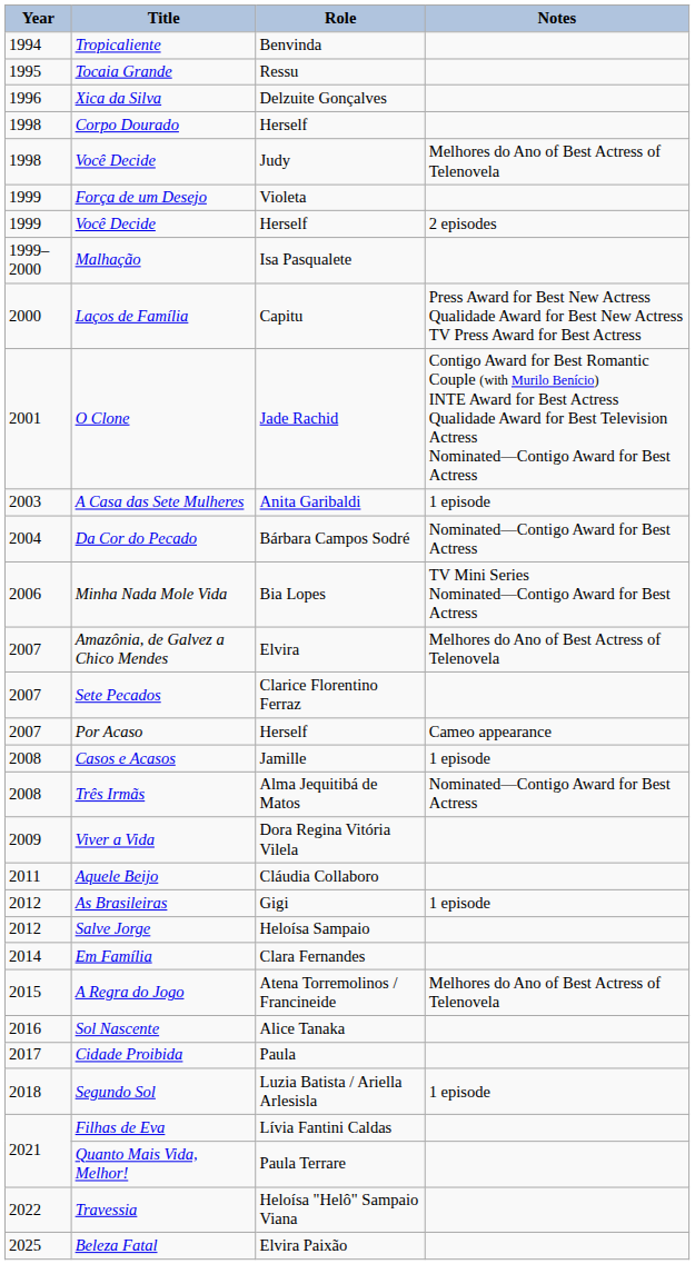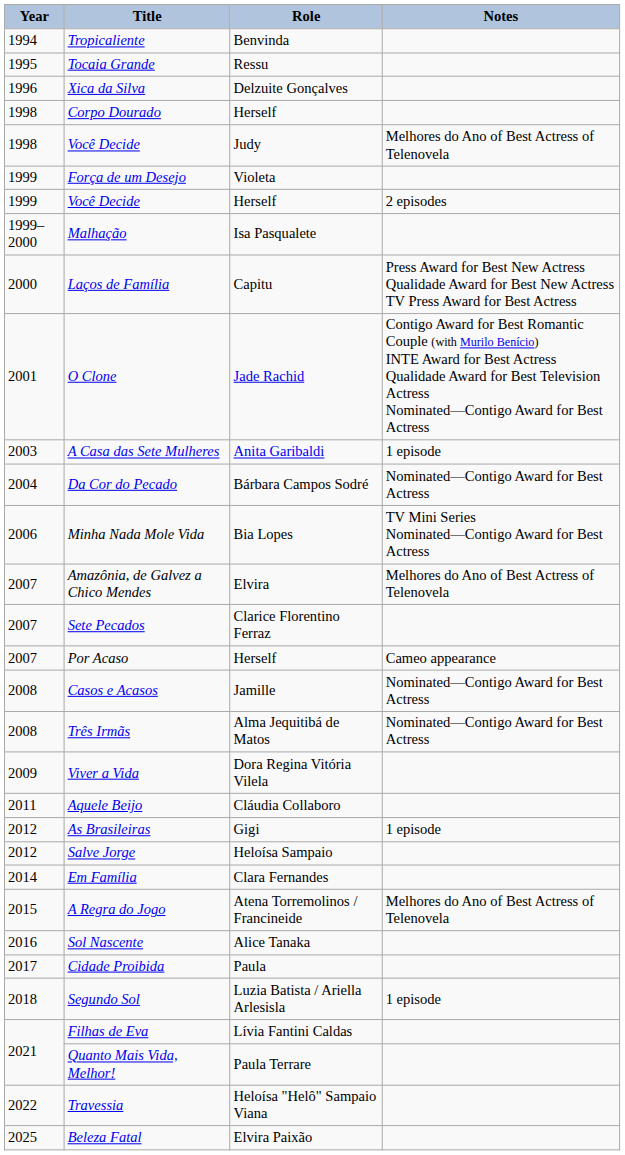 <table class="wikitable" style="font-size:90%;">
 <tr>
 <th style="background:#B0C4DE;">Year</th>
 <th style="background:#B0C4DE;">Title</th>
 <th style="background:#B0C4DE;">Role</th>
 <th style="background:#B0C4DE;">Notes</th>
 </tr>
 <tr>
 <td>1994</td>
 <td><em><a href='#'>Tropicaliente</a></em></td>
 <td>Benvinda</td>
 <td></td>
 </tr>
 <tr>
 <td>1995</td>
 <td><em><a href='#'>Tocaia Grande</a></em></td>
 <td>Ressu</td>
 <td></td>
 </tr>
 <tr>
 <td>1996</td>
 <td><em><a href='#'>Xica da Silva</a></em></td>
 <td>Delzuite Gonçalves</td>
 <td></td>
 </tr>
 <tr>
 <td>1998</td>
 <td><em><a href='#'>Corpo Dourado</a></em></td>
 <td>Herself</td>
 <td></td>
 </tr>
 <tr>
 <td>1998</td>
 <td><em><a href='#'>Você Decide</a></em></td>
 <td>Judy</td>
 <td>Melhores do Ano of Best Actress of Telenovela</td>
 </tr>
 <tr>
 <td>1999</td>
 <td><em><a href='#'>Força de um Desejo</a></em></td>
 <td>Violeta</td>
 <td></td>
 </tr>
 <tr>
 <td>1999</td>
 <td><em><a href='#'>Você Decide</a></em></td>
 <td>Herself</td>
 <td>2 episodes</td>
 </tr>
 <tr>
 <td>1999–2000</td>
 <td><em><a href='#'>Malhação</a></em></td>
 <td>Isa Pasqualete</td>
 <td></td>
 </tr>
 <tr>
 <td>2000</td>
 <td><em><a href='#'>Laços de Família</a></em></td>
 <td>Capitu</td>
 <td>Press Award for Best New Actress <br> Qualidade Award for Best New Actress <br> TV Press Award for Best Actress</td>
 </tr>
 <tr>
 <td>2001</td>
 <td><em><a href='#'>O Clone</a></em></td>
 <td><a href='#'>Jade Rachid</a></td>
 <td>Contigo Award for Best Romantic Couple <small>(with <a href='#'>Murilo Benício</a>)</small> <br> INTE Award for Best Actress <br> Qualidade Award for Best Television Actress <br>Nominated—Contigo Award for Best Actress</td>
 </tr>
 <tr>
 <td>2003</td>
 <td><em><a href='#'>A Casa das Sete Mulheres</a></em></td>
 <td><a href='#'>Anita Garibaldi</a></td>
 <td>1 episode</td>
 </tr>
 <tr>
 <td>2004</td>
 <td><em><a href='#'>Da Cor do Pecado</a></em></td>
 <td>Bárbara Campos Sodré</td>
 <td>Nominated—Contigo Award for Best Actress</td>
 </tr>
 <tr>
 <td>2006</td>
 <td><em>Minha Nada Mole Vida</em></td>
 <td>Bia Lopes</td>
 <td>TV Mini Series <br> Nominated—Contigo Award for Best Actress</td>
 </tr>
 <tr>
 <td>2007</td>
 <td><em>Amazônia, de Galvez a Chico Mendes</em></td>
 <td>Elvira</td>
 <td>Melhores do Ano of Best Actress of Telenovela</td>
 </tr>
 <tr>
 <td>2007</td>
 <td><em><a href='#'>Sete Pecados</a></em></td>
 <td>Clarice Florentino Ferraz</td>
 <td></td>
 </tr>
 <tr>
 <td>2007</td>
 <td><em>Por Acaso</em></td>
 <td>Herself</td>
 <td>Cameo appearance</td>
 </tr>
 <tr>
 <td>2008</td>
 <td><em><a href='#'>Casos e Acasos</a></em></td>
 <td>Jamille</td>
-<td>1 episode</td>
+<td>Nominated—Contigo Award for Best Actress</td>
 </tr>
 <tr>
 <td>2008</td>
 <td><em><a href='#'>Três Irmãs</a></em></td>
 <td>Alma Jequitibá de Matos</td>
 <td>Nominated—Contigo Award for Best Actress</td>
 </tr>
 <tr>
 <td>2009</td>
 <td><em><a href='#'>Viver a Vida</a></em></td>
 <td>Dora Regina Vitória Vilela</td>
 <td></td>
 </tr>
 <tr>
 <td>2011</td>
 <td><em><a href='#'>Aquele Beijo</a></em></td>
 <td>Cláudia Collaboro</td>
 <td></td>
 </tr>
 <tr>
 <td>2012</td>
 <td><em><a href='#'>As Brasileiras</a></em></td>
 <td>Gigi</td>
 <td>1 episode</td>
 </tr>
 <tr>
 <td>2012</td>
 <td><em><a href='#'>Salve Jorge</a></em></td>
 <td>Heloísa Sampaio</td>
 <td></td>
 </tr>
 <tr>
 <td>2014</td>
 <td><em><a href='#'>Em Família</a></em></td>
 <td>Clara Fernandes</td>
 <td></td>
 </tr>
 <tr>
 <td>2015</td>
 <td><em><a href='#'>A Regra do Jogo</a></em></td>
 <td>Atena Torremolinos / Francineide</td>
 <td>Melhores do Ano of Best Actress of Telenovela</td>
 </tr>
 <tr>
 <td>2016</td>
 <td><em><a href='#'>Sol Nascente</a></em></td>
 <td>Alice Tanaka</td>
 <td></td>
 </tr>
 <tr>
 <td>2017</td>
 <td><em><a href='#'>Cidade Proibida</a></em></td>
 <td>Paula</td>
 <td></td>
 </tr>
 <tr>
 <td>2018</td>
 <td><em><a href='#'>Segundo Sol</a></em></td>
 <td>Luzia Batista / Ariella Arlesisla</td>
 <td>1 episode</td>
 </tr>
 <tr>
 <td rowspan="2">2021</td>
 <td><em><a href='#'>Filhas de Eva</a></em></td>
 <td>Lívia Fantini Caldas</td>
 <td></td>
 </tr>
 <tr>
 <td><em><a href='#'>Quanto Mais Vida, Melhor!</a></em></td>
 <td>Paula Terrare</td>
 <td></td>
 </tr>
 <tr>
 <td>2022</td>
 <td><em><a href='#'>Travessia</a></em></td>
 <td>Heloísa "Helô" Sampaio Viana</td>
 <td></td>
 </tr>
 <tr>
 <td>2025</td>
 <td><em><a href='#'>Beleza Fatal</a></em></td>
 <td>Elvira Paixão</td>
 <td></td>
 </tr>
 </table>
